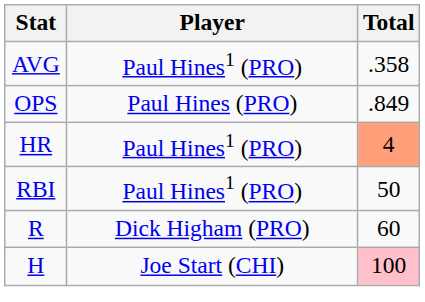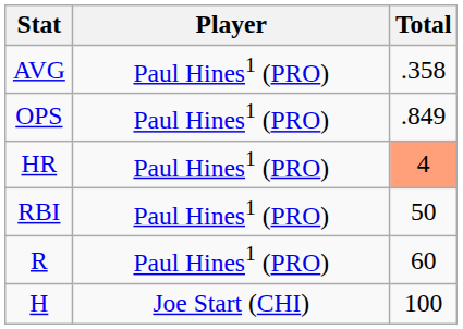 <table class="wikitable" style="text-align:center;">
 <tr>
 <th style="width:15%;">Stat</th>
 <th>Player</th>
 <th style="width:15%;">Total</th>
 </tr>
 <tr>
 <td><a href='#'>AVG</a></td>
 <td><a href='#'>Paul Hines</a><sup>1</sup> (<a href='#'>PRO</a>)</td>
 <td>.358</td>
 </tr>
 <tr>
 <td><a href='#'>OPS</a></td>
-<td><a href='#'>Paul Hines</a> (<a href='#'>PRO</a>)</td>
+<td><a href='#'>Paul Hines</a><sup>1</sup> (<a href='#'>PRO</a>)</td>
 <td>.849</td>
 </tr>
 <tr>
 <td><a href='#'>HR</a></td>
 <td><a href='#'>Paul Hines</a><sup>1</sup> (<a href='#'>PRO</a>)</td>
 <td style="background: lightsalmon;">4</td>
 </tr>
 <tr>
 <td><a href='#'>RBI</a></td>
 <td><a href='#'>Paul Hines</a><sup>1</sup> (<a href='#'>PRO</a>)</td>
 <td>50</td>
 </tr>
 <tr>
 <td><a href='#'>R</a></td>
-<td><a href='#'>Dick Higham</a> (<a href='#'>PRO</a>)</td>
+<td><a href='#'>Paul Hines</a><sup>1</sup> (<a href='#'>PRO</a>)</td>
 <td>60</td>
 </tr>
 <tr>
 <td><a href='#'>H</a></td>
 <td><a href='#'>Joe Start</a> (<a href='#'>CHI</a>)</td>
-<td style="background: pink;">100</td>
+<td>100</td>
 </tr>
 </table>
